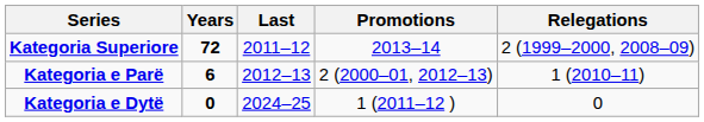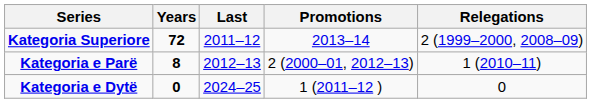 <table class="wikitable sortable" style="font-size:90%; text-align: center;">
 <tr>
 <th>Series</th>
 <th>Years</th>
 <th>Last</th>
 <th>Promotions</th>
 <th>Relegations</th>
 </tr>
 <tr>
 <td align=center><strong><a href='#'>Kategoria Superiore</a></strong></td>
 <td><strong>72</strong></td>
 <td><a href='#'>2011–12</a></td>
 <td><a href='#'>2013–14</a></td>
 <td> 2 (<a href='#'>1999–2000</a>, <a href='#'>2008–09</a>)</td>
 </tr>
 <tr>
 <td align=center><strong><a href='#'>Kategoria e Parë</a></strong></td>
-<td><strong>6</strong></td>
+<td><strong>8</strong></td>
 <td><a href='#'>2012–13</a></td>
 <td> 2 (<a href='#'>2000–01</a>, <a href='#'>2012–13</a>)</td>
 <td> 1 (<a href='#'>2010–11</a>)</td>
 </tr>
 <tr>
 <td align=center><strong><a href='#'>Kategoria e Dytë</a></strong></td>
 <td><strong>0</strong></td>
 <td><a href='#'>2024–25</a></td>
 <td> 1 (<a href='#'>2011–12</a> )</td>
 <td> 0</td>
 </tr>
 </table>
